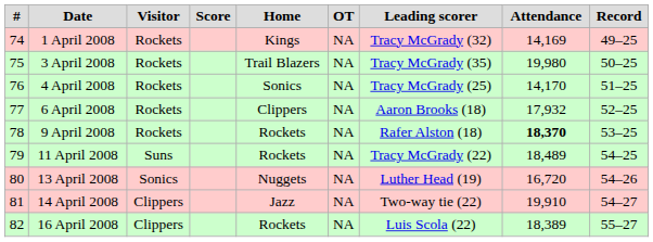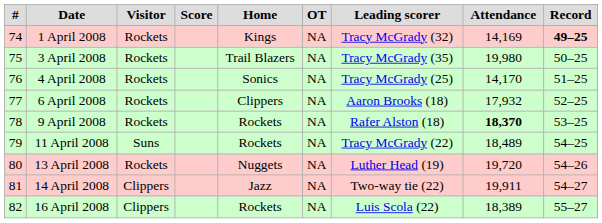 <table class="wikitable" width="80%">
 <tr align="center"  bgcolor="#dddddd">
 <td><strong>#</strong></td>
 <td><strong>Date</strong></td>
 <td><strong>Visitor</strong></td>
 <td><strong>Score</strong></td>
 <td><strong>Home</strong></td>
 <td><strong>OT</strong></td>
 <td><strong>Leading scorer</strong></td>
 <td><strong>Attendance</strong></td>
 <td><strong>Record</strong></td>
 </tr>
 <tr align="center" bgcolor="#ffcccc">
 <td>74</td>
 <td>1 April 2008</td>
 <td>Rockets</td>
 <td></td>
 <td>Kings</td>
 <td>NA</td>
 <td><a href='#'>Tracy McGrady</a> (32)</td>
 <td>14,169</td>
-<td>49–25</td>
+<td><strong>49–25</strong></td>
 </tr>
 <tr align="center" bgcolor="#ccffcc">
 <td>75</td>
 <td>3 April 2008</td>
 <td>Rockets</td>
 <td></td>
 <td>Trail Blazers</td>
 <td>NA</td>
 <td><a href='#'>Tracy McGrady</a> (35)</td>
 <td>19,980</td>
 <td>50–25</td>
 </tr>
 <tr align="center" bgcolor="#ccffcc">
 <td>76</td>
 <td>4 April 2008</td>
 <td>Rockets</td>
 <td></td>
 <td>Sonics</td>
 <td>NA</td>
 <td><a href='#'>Tracy McGrady</a> (25)</td>
 <td>14,170</td>
 <td>51–25</td>
 </tr>
 <tr align="center" bgcolor="#ccffcc">
 <td>77</td>
 <td>6 April 2008</td>
 <td>Rockets</td>
 <td></td>
 <td>Clippers</td>
 <td>NA</td>
 <td><a href='#'>Aaron Brooks</a> (18)</td>
 <td>17,932</td>
 <td>52–25</td>
 </tr>
 <tr align="center" bgcolor="#ccffcc">
 <td>78</td>
 <td>9 April 2008</td>
 <td>Rockets</td>
 <td></td>
 <td>Rockets</td>
 <td>NA</td>
 <td><a href='#'>Rafer Alston</a> (18)</td>
 <td><strong>18,370</strong></td>
 <td>53–25</td>
 </tr>
 <tr align="center" bgcolor="#ccffcc">
 <td>79</td>
 <td>11 April 2008</td>
 <td>Suns</td>
 <td></td>
 <td>Rockets</td>
 <td>NA</td>
 <td><a href='#'>Tracy McGrady</a> (22)</td>
 <td>18,489</td>
 <td>54–25</td>
 </tr>
 <tr align="center" bgcolor="#ffcccc">
 <td>80</td>
 <td>13 April 2008</td>
-<td>Sonics</td>
+<td>Rockets</td>
 <td></td>
 <td>Nuggets</td>
 <td>NA</td>
 <td><a href='#'>Luther Head</a> (19)</td>
-<td>16,720</td>
+<td>19,720</td>
 <td>54–26</td>
 </tr>
 <tr align="center" bgcolor="#ffcccc">
 <td>81</td>
 <td>14 April 2008</td>
 <td>Clippers</td>
 <td></td>
 <td>Jazz</td>
 <td>NA</td>
 <td>Two-way tie (22)</td>
-<td>19,910</td>
+<td>19,911</td>
 <td>54–27</td>
 </tr>
 <tr align="center" bgcolor="#ccffcc">
 <td>82</td>
 <td>16 April 2008</td>
 <td>Clippers</td>
 <td></td>
 <td>Rockets</td>
 <td>NA</td>
 <td><a href='#'>Luis Scola</a> (22)</td>
 <td>18,389</td>
 <td>55–27</td>
 </tr>
 </table>
